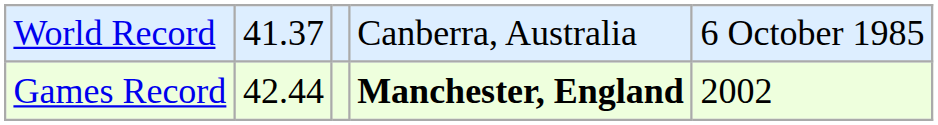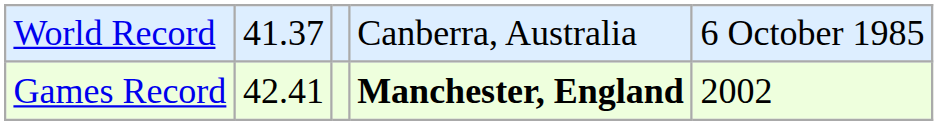 <table class="wikitable">
 <tr bgcolor = "ddeeff">
 <td><a href='#'>World Record</a></td>
 <td>41.37</td>
 <td></td>
 <td>Canberra, Australia</td>
 <td>6 October 1985</td>
 </tr>
 <tr bgcolor = "eeffdd">
 <td><a href='#'>Games Record</a></td>
-<td>42.44</td>
+<td>42.41</td>
 <td></td>
 <td><strong>Manchester, England</strong></td>
 <td>2002</td>
 </tr>
 </table>
